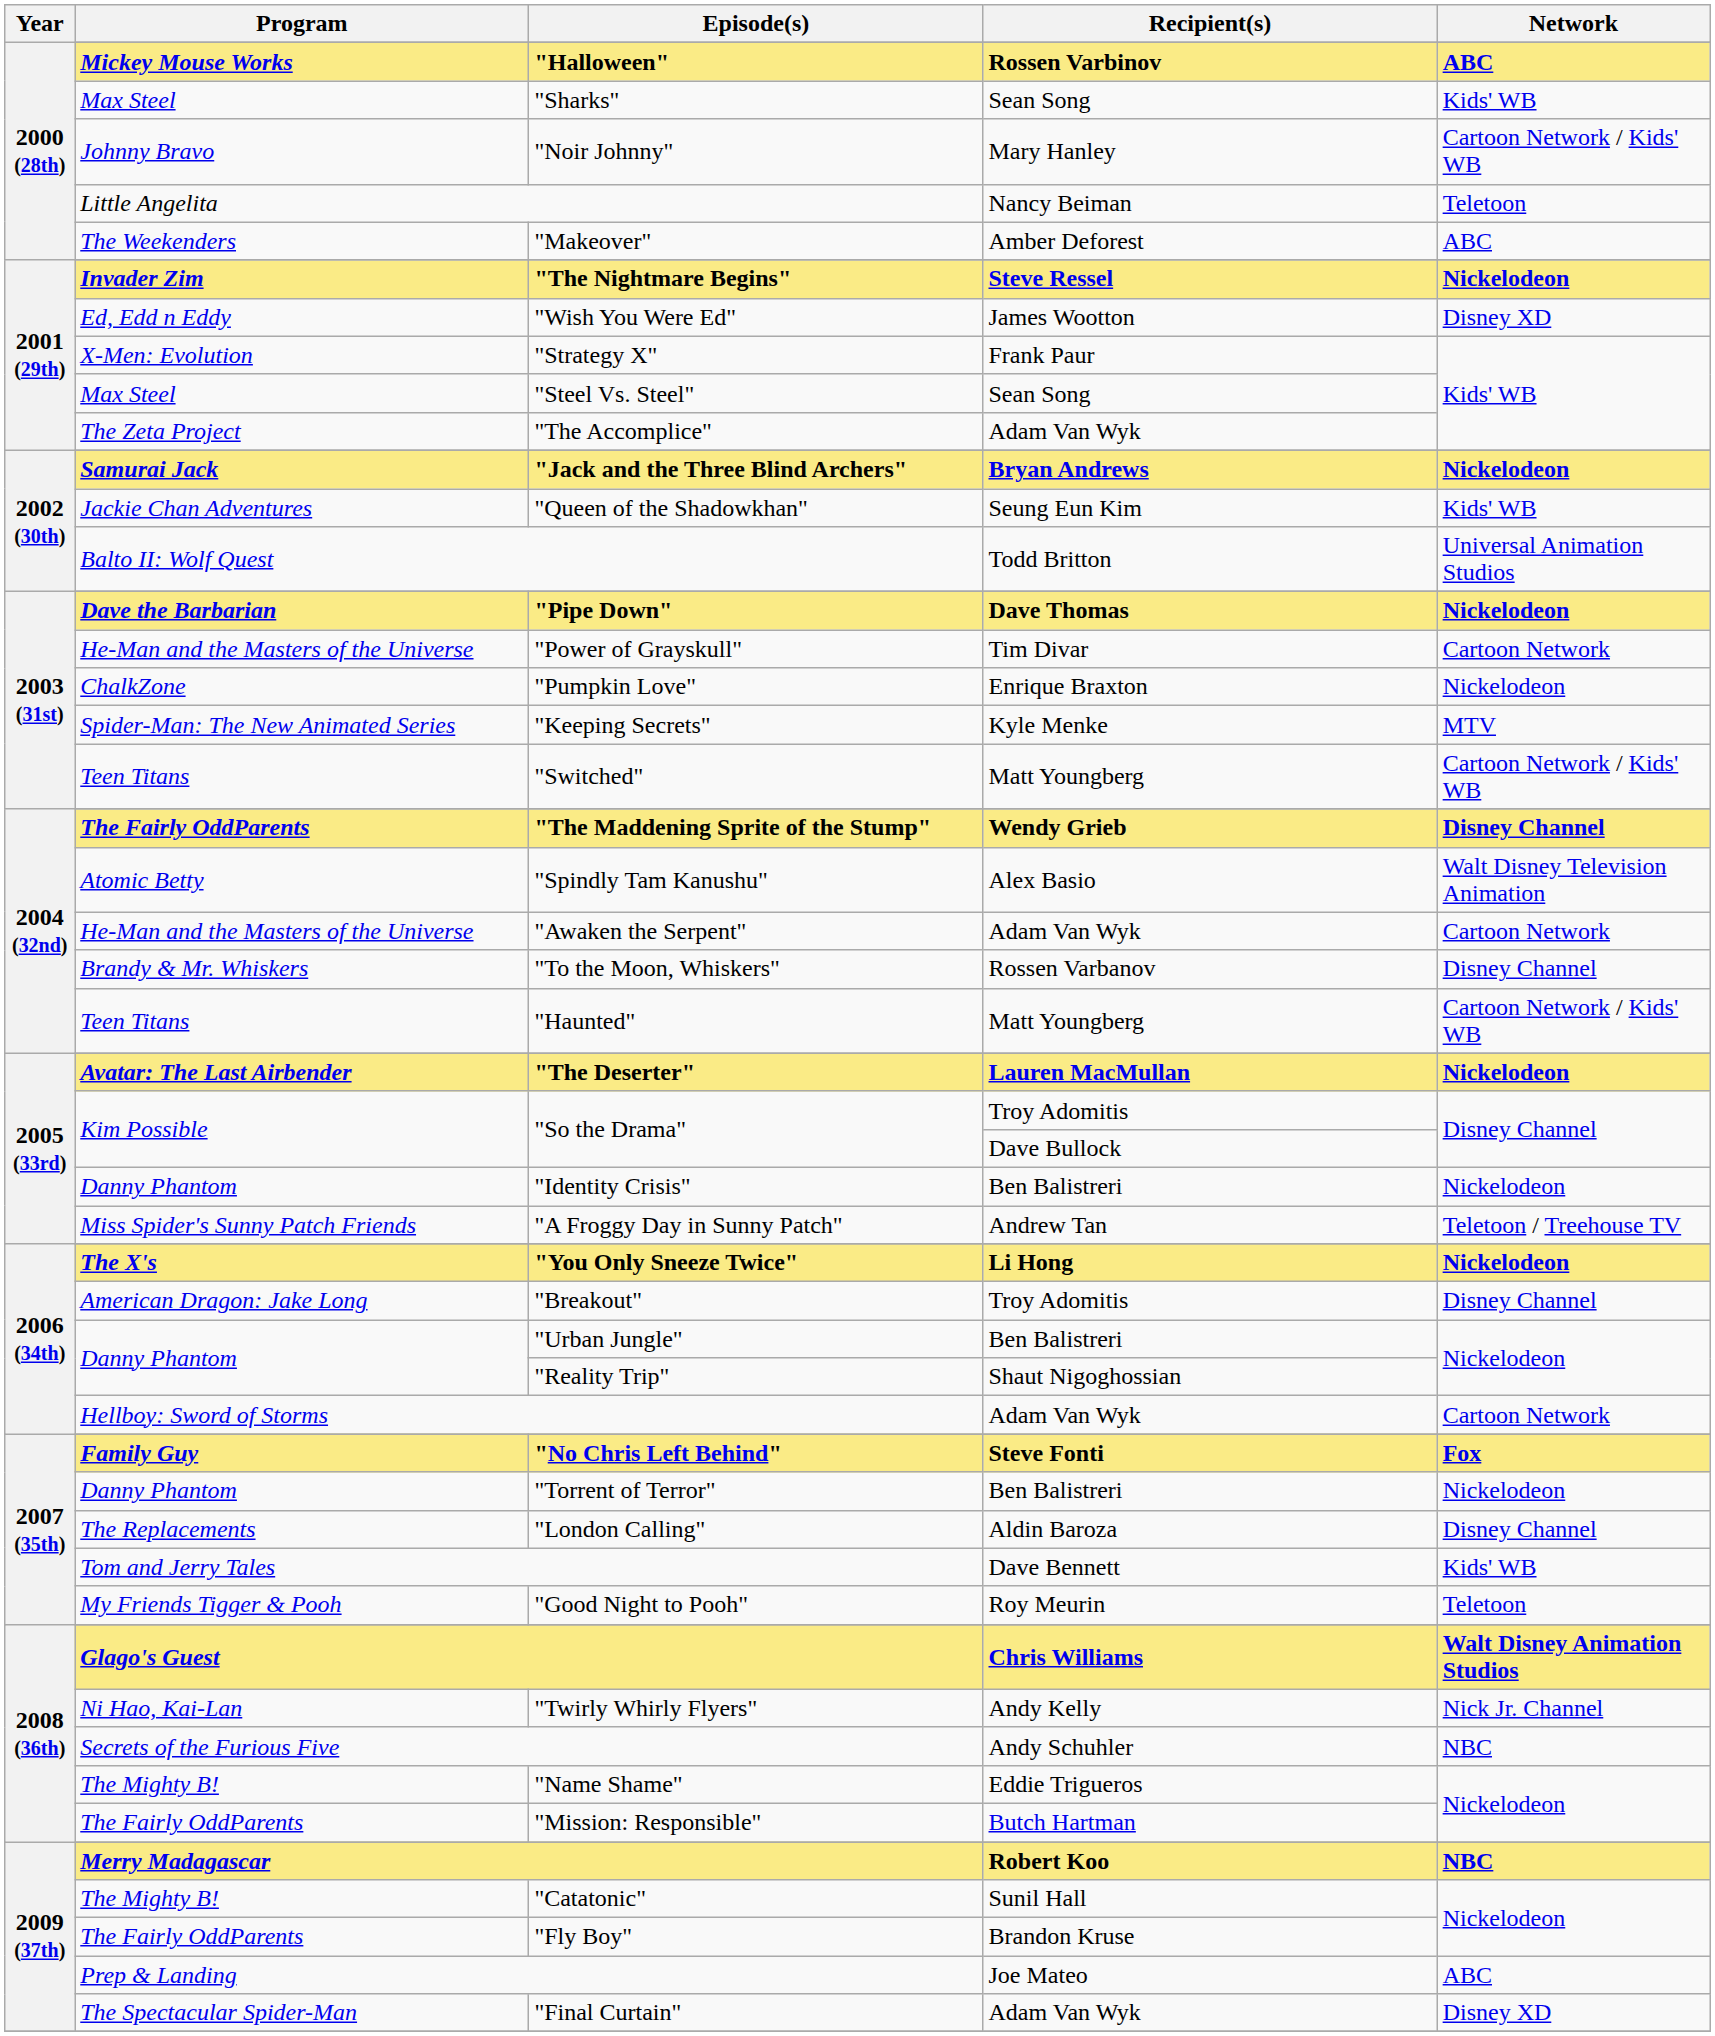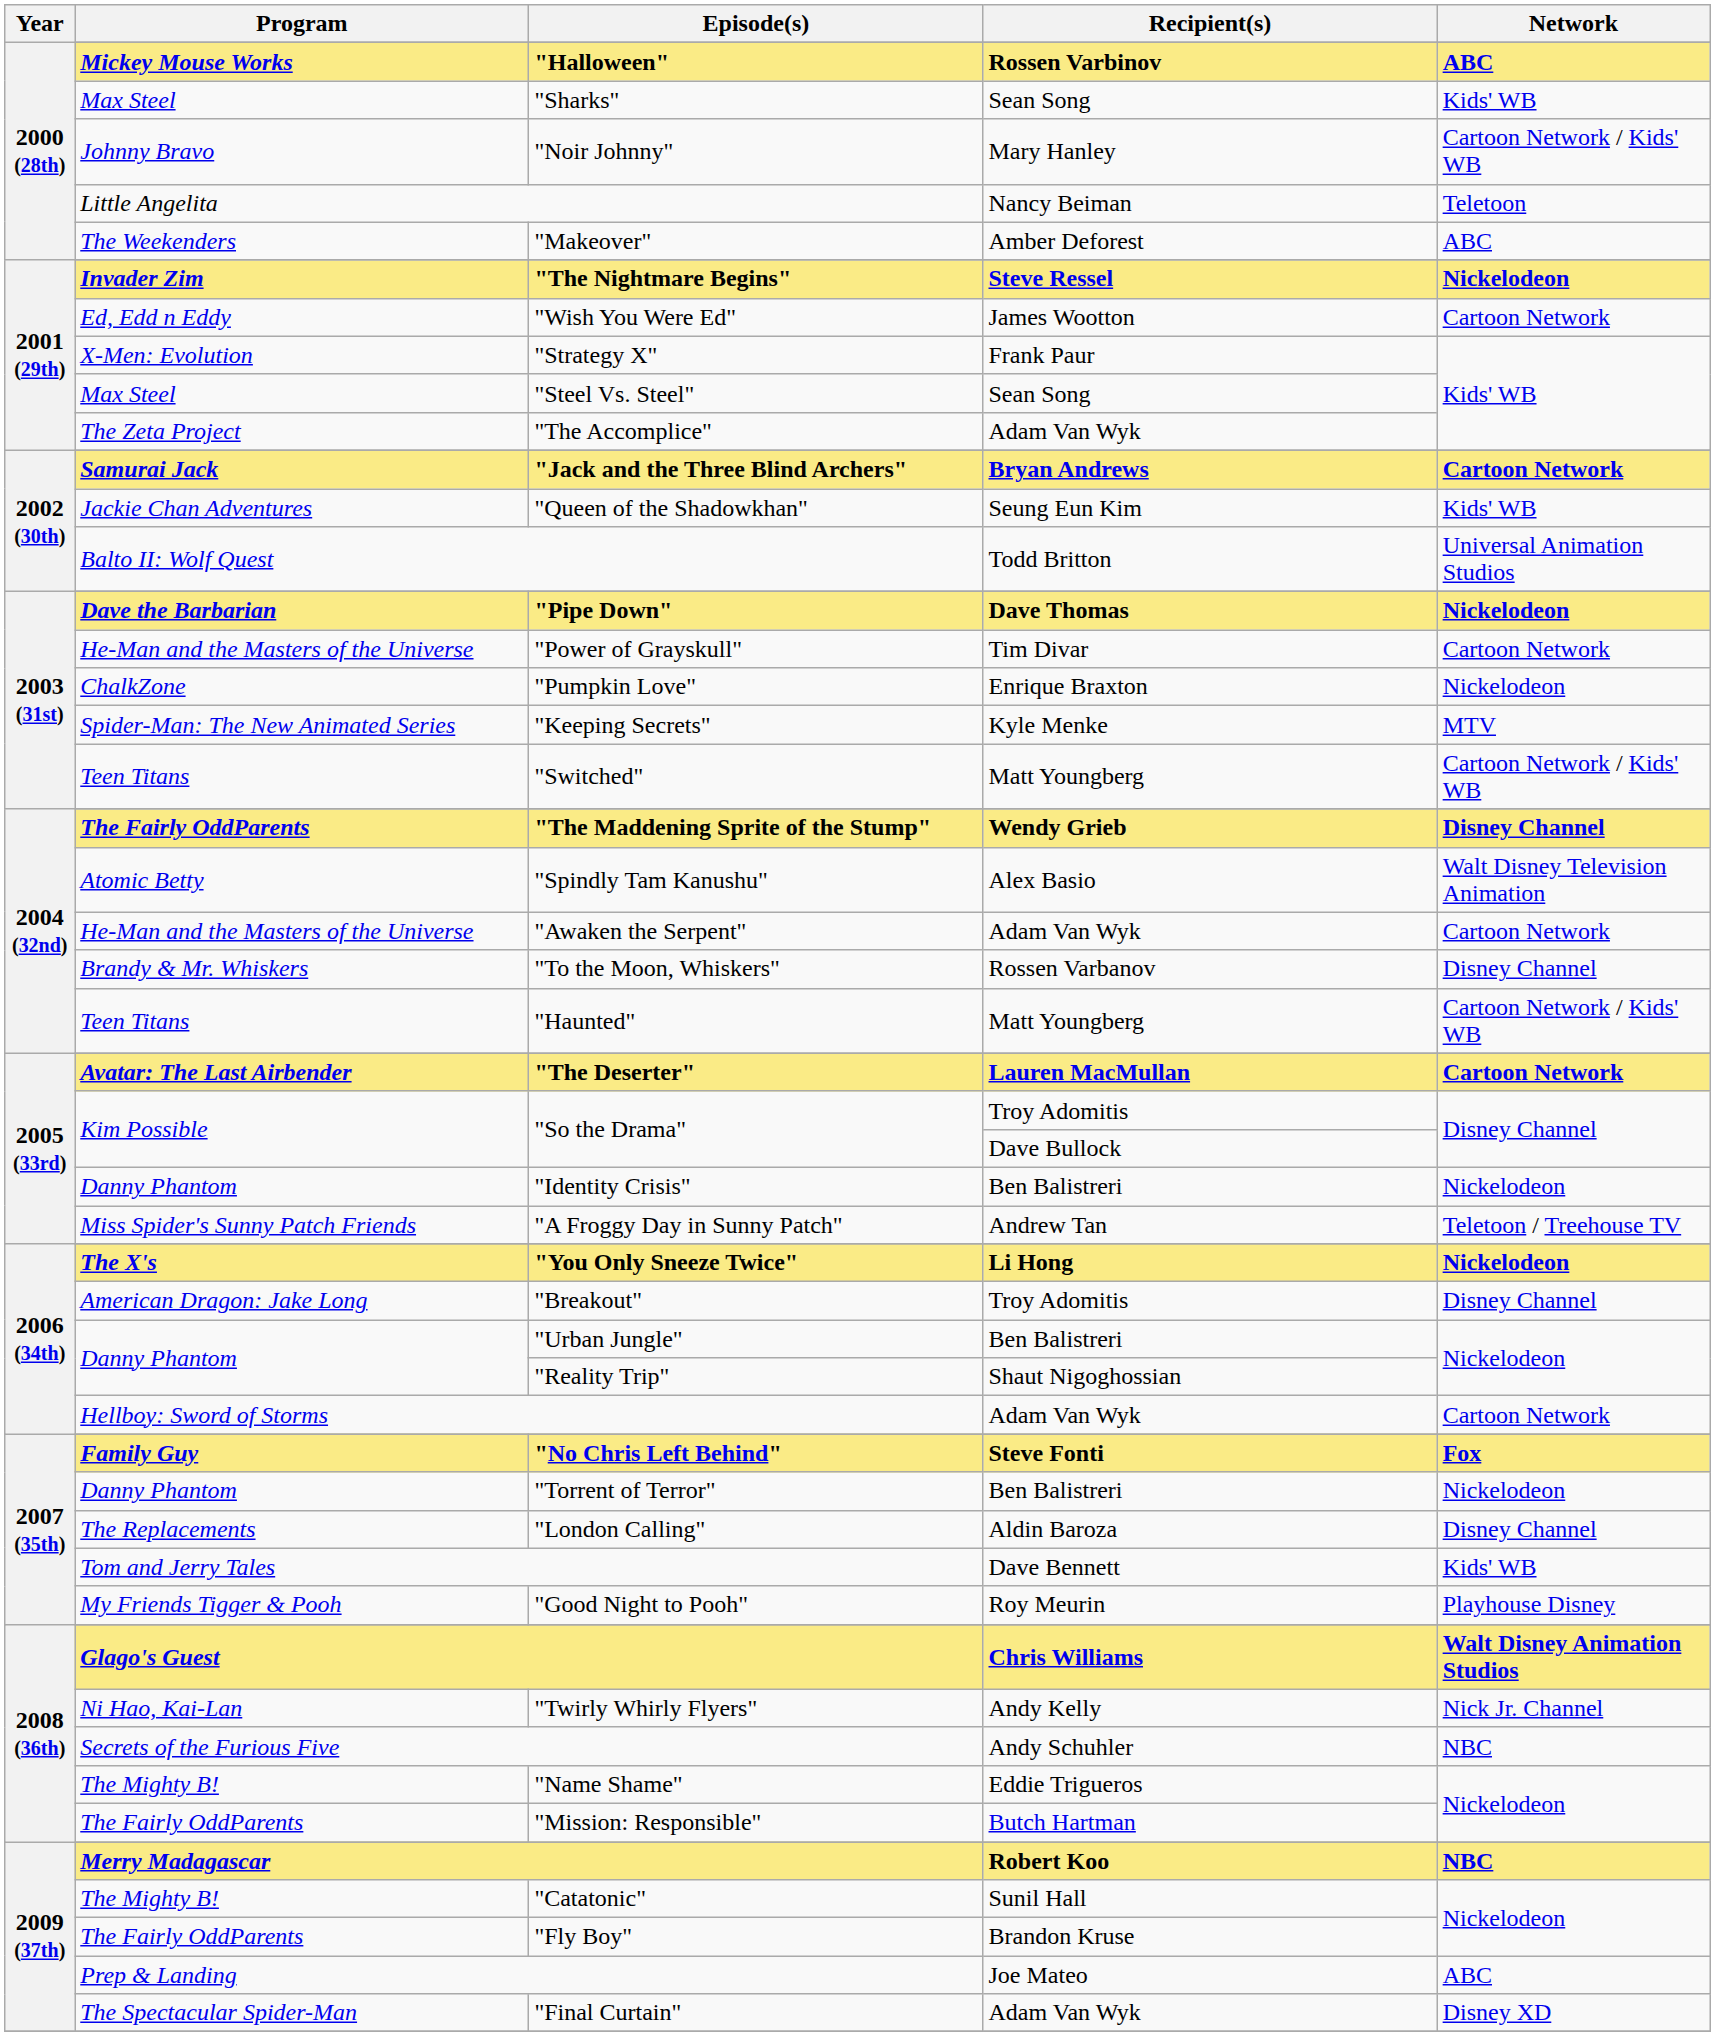 <table class="wikitable" style="width:90%;">
 <tr>
 <th style="width:3%;">Year</th>
 <th style="width:25%;">Program</th>
 <th style="width:25%;">Episode(s)</th>
 <th style="width:25%;">Recipient(s)</th>
 <th style="width:15%;">Network</th>
 </tr>
 <tr>
 <th rowspan="6" style="text-align:center;">2000 <br><small>(<a href='#'>28th</a>)</small><br></th>
 </tr>
 <tr style="background:#FAEB86;">
 <td><strong><em><a href='#'>Mickey Mouse Works</a></em></strong></td>
 <td><strong>"Halloween"</strong></td>
 <td><strong>Rossen Varbinov</strong></td>
 <td><strong><a href='#'>ABC</a></strong></td>
 </tr>
 <tr>
 <td><em><a href='#'>Max Steel</a></em></td>
 <td>"Sharks"</td>
 <td>Sean Song</td>
 <td><a href='#'>Kids' WB</a></td>
 </tr>
 <tr>
 <td><em><a href='#'>Johnny Bravo</a></em></td>
 <td>"Noir Johnny"</td>
 <td>Mary Hanley</td>
 <td><a href='#'>Cartoon Network</a> / <a href='#'>Kids' WB</a></td>
 </tr>
 <tr>
 <td colspan="2"><em>Little Angelita</em></td>
 <td>Nancy Beiman</td>
 <td><a href='#'>Teletoon</a></td>
 </tr>
 <tr>
 <td><em><a href='#'>The Weekenders</a></em></td>
 <td>"Makeover"</td>
 <td>Amber Deforest</td>
 <td><a href='#'>ABC</a></td>
 </tr>
 <tr>
 <th rowspan="6" style="text-align:center;">2001 <br><small>(<a href='#'>29th</a>)</small><br></th>
 </tr>
 <tr style="background:#FAEB86;">
 <td><strong><em><a href='#'>Invader Zim</a></em></strong></td>
 <td><strong>"The Nightmare Begins"</strong></td>
 <td><strong><a href='#'>Steve Ressel</a></strong></td>
 <td><strong><a href='#'>Nickelodeon</a></strong></td>
 </tr>
 <tr>
 <td><em><a href='#'>Ed, Edd n Eddy</a></em></td>
 <td>"Wish You Were Ed"</td>
 <td>James Wootton</td>
-<td><a href='#'>Disney XD</a></td>
+<td><a href='#'>Cartoon Network</a></td>
 </tr>
 <tr>
 <td><em><a href='#'>X-Men: Evolution</a></em></td>
 <td>"Strategy X"</td>
 <td>Frank Paur</td>
 <td rowspan="3"><a href='#'>Kids' WB</a></td>
 </tr>
 <tr>
 <td><em><a href='#'>Max Steel</a></em></td>
 <td>"Steel Vs. Steel"</td>
 <td>Sean Song</td>
 </tr>
 <tr>
 <td><em><a href='#'>The Zeta Project</a></em></td>
 <td>"The Accomplice"</td>
 <td>Adam Van Wyk</td>
 </tr>
 <tr>
 <th rowspan="4" style="text-align:center;">2002 <br><small>(<a href='#'>30th</a>)</small><br></th>
 </tr>
 <tr style="background:#FAEB86;">
 <td><strong><em><a href='#'>Samurai Jack</a></em></strong></td>
 <td><strong>"Jack and the Three Blind Archers"</strong></td>
 <td><strong><a href='#'>Bryan Andrews</a></strong></td>
-<td><strong><a href='#'>Nickelodeon</a></strong></td>
+<td><strong><a href='#'>Cartoon Network</a></strong></td>
 </tr>
 <tr>
 <td><em><a href='#'>Jackie Chan Adventures</a></em></td>
 <td>"Queen of the Shadowkhan"</td>
 <td>Seung Eun Kim</td>
 <td><a href='#'>Kids' WB</a></td>
 </tr>
 <tr>
 <td colspan="2"><em><a href='#'>Balto II: Wolf Quest</a></em></td>
 <td>Todd Britton</td>
 <td><a href='#'>Universal Animation Studios</a></td>
 </tr>
 <tr>
 <th rowspan="6" style="text-align:center;">2003 <br><small>(<a href='#'>31st</a>)</small><br></th>
 </tr>
 <tr style="background:#FAEB86;">
 <td><strong><em><a href='#'>Dave the Barbarian</a></em></strong></td>
 <td><strong>"Pipe Down"</strong></td>
 <td><strong>Dave Thomas</strong></td>
 <td><strong><a href='#'>Nickelodeon</a></strong></td>
 </tr>
 <tr>
 <td><em><a href='#'>He-Man and the Masters of the Universe</a></em></td>
 <td>"Power of Grayskull"</td>
 <td>Tim Divar</td>
 <td><a href='#'>Cartoon Network</a></td>
 </tr>
 <tr>
 <td><em><a href='#'>ChalkZone</a></em></td>
 <td>"Pumpkin Love"</td>
 <td>Enrique Braxton</td>
 <td><a href='#'>Nickelodeon</a></td>
 </tr>
 <tr>
 <td><em><a href='#'>Spider-Man: The New Animated Series</a></em></td>
 <td>"Keeping Secrets"</td>
 <td>Kyle Menke</td>
 <td><a href='#'>MTV</a></td>
 </tr>
 <tr>
 <td><em><a href='#'>Teen Titans</a></em></td>
 <td>"Switched"</td>
 <td>Matt Youngberg</td>
 <td><a href='#'>Cartoon Network</a> / <a href='#'>Kids' WB</a></td>
 </tr>
 <tr>
 <th rowspan="6" style="text-align:center;">2004 <br><small>(<a href='#'>32nd</a>)</small><br></th>
 </tr>
 <tr style="background:#FAEB86;">
 <td><strong><em><a href='#'>The Fairly OddParents</a></em></strong></td>
 <td><strong>"The Maddening Sprite of the Stump"</strong></td>
 <td><strong>Wendy Grieb</strong></td>
 <td><strong><a href='#'>Disney Channel</a></strong></td>
 </tr>
 <tr>
 <td><em><a href='#'>Atomic Betty</a></em></td>
 <td>"Spindly Tam Kanushu"</td>
 <td>Alex Basio</td>
 <td><a href='#'>Walt Disney Television Animation</a></td>
 </tr>
 <tr>
 <td><em><a href='#'>He-Man and the Masters of the Universe</a></em></td>
 <td>"Awaken the Serpent"</td>
 <td>Adam Van Wyk</td>
 <td><a href='#'>Cartoon Network</a></td>
 </tr>
 <tr>
 <td><em><a href='#'>Brandy & Mr. Whiskers</a></em></td>
 <td>"To the Moon, Whiskers"</td>
 <td>Rossen Varbanov</td>
 <td><a href='#'>Disney Channel</a></td>
 </tr>
 <tr>
 <td><em><a href='#'>Teen Titans</a></em></td>
 <td>"Haunted"</td>
 <td>Matt Youngberg</td>
 <td><a href='#'>Cartoon Network</a> / <a href='#'>Kids' WB</a></td>
 </tr>
 <tr>
 <th rowspan="6" style="text-align:center;">2005 <br><small>(<a href='#'>33rd</a>)</small><br></th>
 </tr>
 <tr style="background:#FAEB86;">
 <td><strong><em><a href='#'>Avatar: The Last Airbender</a></em></strong></td>
 <td><strong>"The Deserter"</strong></td>
 <td><strong><a href='#'>Lauren MacMullan</a></strong></td>
-<td><strong><a href='#'>Nickelodeon</a></strong></td>
+<td><strong><a href='#'>Cartoon Network</a></strong></td>
 </tr>
 <tr>
 <td rowspan="2"><em><a href='#'>Kim Possible</a></em></td>
 <td rowspan="2">"So the Drama"</td>
 <td>Troy Adomitis</td>
 <td rowspan="2"><a href='#'>Disney Channel</a></td>
 </tr>
 <tr>
 <td>Dave Bullock</td>
 </tr>
 <tr>
 <td><em><a href='#'>Danny Phantom</a></em></td>
 <td>"Identity Crisis"</td>
 <td>Ben Balistreri</td>
 <td><a href='#'>Nickelodeon</a></td>
 </tr>
 <tr>
 <td><em><a href='#'>Miss Spider's Sunny Patch Friends</a></em></td>
 <td>"A Froggy Day in Sunny Patch"</td>
 <td>Andrew Tan</td>
 <td><a href='#'>Teletoon</a> / <a href='#'>Treehouse TV</a></td>
 </tr>
 <tr>
 <th rowspan="6" style="text-align:center;">2006 <br><small>(<a href='#'>34th</a>)</small><br></th>
 </tr>
 <tr style="background:#FAEB86;">
 <td><strong><em><a href='#'>The X's</a></em></strong></td>
 <td><strong>"You Only Sneeze Twice"</strong></td>
 <td><strong>Li Hong</strong></td>
 <td><strong><a href='#'>Nickelodeon</a></strong></td>
 </tr>
 <tr>
 <td><em><a href='#'>American Dragon: Jake Long</a></em></td>
 <td>"Breakout"</td>
 <td>Troy Adomitis</td>
 <td><a href='#'>Disney Channel</a></td>
 </tr>
 <tr>
 <td rowspan="2"><em><a href='#'>Danny Phantom</a></em></td>
 <td>"Urban Jungle"</td>
 <td>Ben Balistreri</td>
 <td rowspan="2"><a href='#'>Nickelodeon</a></td>
 </tr>
 <tr>
 <td>"Reality Trip"</td>
 <td>Shaut Nigoghossian</td>
 </tr>
 <tr>
 <td colspan="2"><em><a href='#'>Hellboy: Sword of Storms</a></em></td>
 <td>Adam Van Wyk</td>
 <td><a href='#'>Cartoon Network</a></td>
 </tr>
 <tr>
 <th rowspan="6" style="text-align:center;">2007 <br><small>(<a href='#'>35th</a>)</small><br></th>
 </tr>
 <tr style="background:#FAEB86;">
 <td><strong><em><a href='#'>Family Guy</a></em></strong></td>
 <td><strong>"<a href='#'>No Chris Left Behind</a>"</strong></td>
 <td><strong>Steve Fonti</strong></td>
 <td><strong><a href='#'>Fox</a></strong></td>
 </tr>
 <tr>
 <td><em><a href='#'>Danny Phantom</a></em></td>
 <td>"Torrent of Terror"</td>
 <td>Ben Balistreri</td>
 <td><a href='#'>Nickelodeon</a></td>
 </tr>
 <tr>
 <td><em><a href='#'>The Replacements</a></em></td>
 <td>"London Calling"</td>
 <td>Aldin Baroza</td>
 <td><a href='#'>Disney Channel</a></td>
 </tr>
 <tr>
 <td colspan="2"><em><a href='#'>Tom and Jerry Tales</a></em></td>
 <td>Dave Bennett</td>
 <td><a href='#'>Kids' WB</a></td>
 </tr>
 <tr>
 <td><em><a href='#'>My Friends Tigger & Pooh</a></em></td>
 <td>"Good Night to Pooh"</td>
 <td>Roy Meurin</td>
-<td><a href='#'>Teletoon</a></td>
+<td><a href='#'>Playhouse Disney</a></td>
 </tr>
 <tr>
 <th rowspan="6" style="text-align:center;">2008 <br><small>(<a href='#'>36th</a>)</small><br></th>
 </tr>
 <tr style="background:#FAEB86;">
 <td colspan="2"><strong><em><a href='#'>Glago's Guest</a></em></strong></td>
 <td><strong><a href='#'>Chris Williams</a></strong></td>
 <td><strong><a href='#'>Walt Disney Animation Studios</a></strong></td>
 </tr>
 <tr>
 <td><em><a href='#'>Ni Hao, Kai-Lan</a></em></td>
 <td>"Twirly Whirly Flyers"</td>
 <td>Andy Kelly</td>
 <td><a href='#'>Nick Jr. Channel</a></td>
 </tr>
 <tr>
 <td colspan="2"><em><a href='#'>Secrets of the Furious Five</a></em></td>
 <td>Andy Schuhler</td>
 <td><a href='#'>NBC</a></td>
 </tr>
 <tr>
 <td><em><a href='#'>The Mighty B!</a></em></td>
 <td>"Name Shame"</td>
 <td>Eddie Trigueros</td>
 <td rowspan="2"><a href='#'>Nickelodeon</a></td>
 </tr>
 <tr>
 <td><em><a href='#'>The Fairly OddParents</a></em></td>
 <td>"Mission: Responsible"</td>
 <td><a href='#'>Butch Hartman</a></td>
 </tr>
 <tr>
 <th rowspan="6" style="text-align:center;">2009 <br><small>(<a href='#'>37th</a>)</small><br></th>
 </tr>
 <tr style="background:#FAEB86;">
 <td colspan="2"><strong><em><a href='#'>Merry Madagascar</a></em></strong></td>
 <td><strong>Robert Koo</strong></td>
 <td><strong><a href='#'>NBC</a></strong></td>
 </tr>
 <tr>
 <td><em><a href='#'>The Mighty B!</a></em></td>
 <td>"Catatonic"</td>
 <td>Sunil Hall</td>
 <td rowspan="2"><a href='#'>Nickelodeon</a></td>
 </tr>
 <tr>
 <td><em><a href='#'>The Fairly OddParents</a></em></td>
 <td>"Fly Boy"</td>
 <td>Brandon Kruse</td>
 </tr>
 <tr>
 <td colspan="2"><em><a href='#'>Prep & Landing</a></em></td>
 <td>Joe Mateo</td>
 <td><a href='#'>ABC</a></td>
 </tr>
 <tr>
 <td><em><a href='#'>The Spectacular Spider-Man</a></em></td>
 <td>"Final Curtain"</td>
 <td>Adam Van Wyk</td>
 <td><a href='#'>Disney XD</a></td>
 </tr>
 <tr>
 </tr>
 </table>
